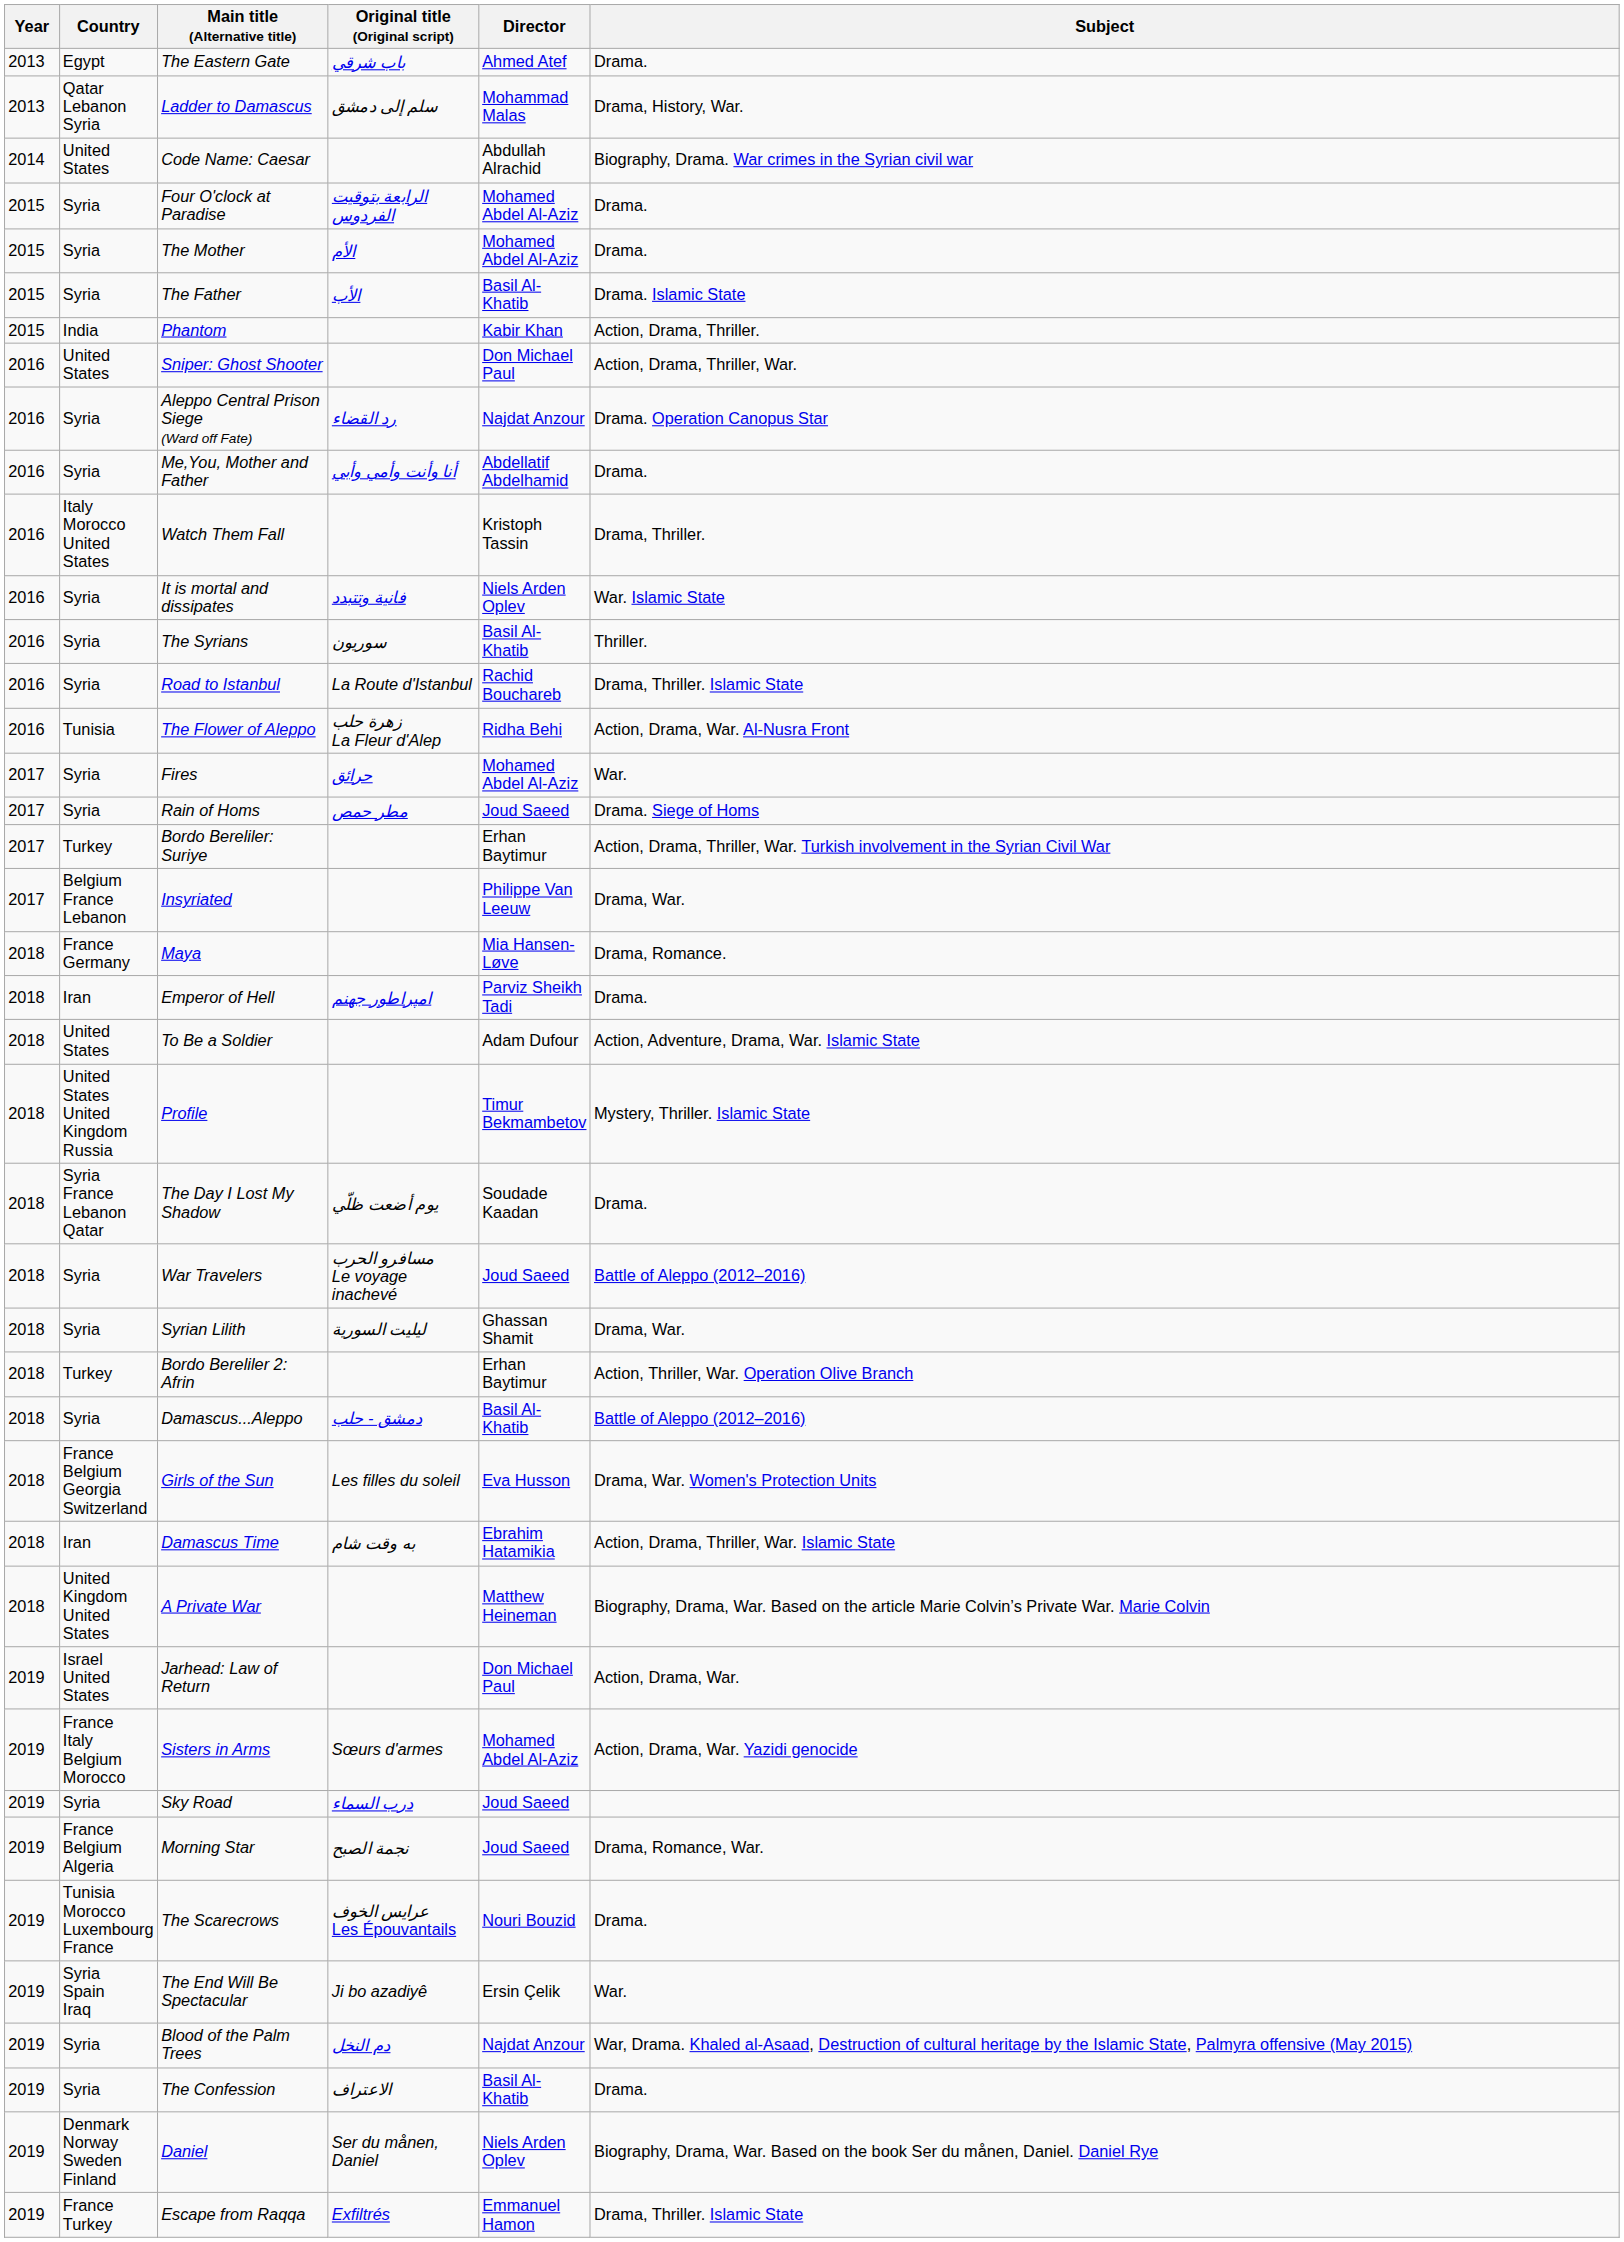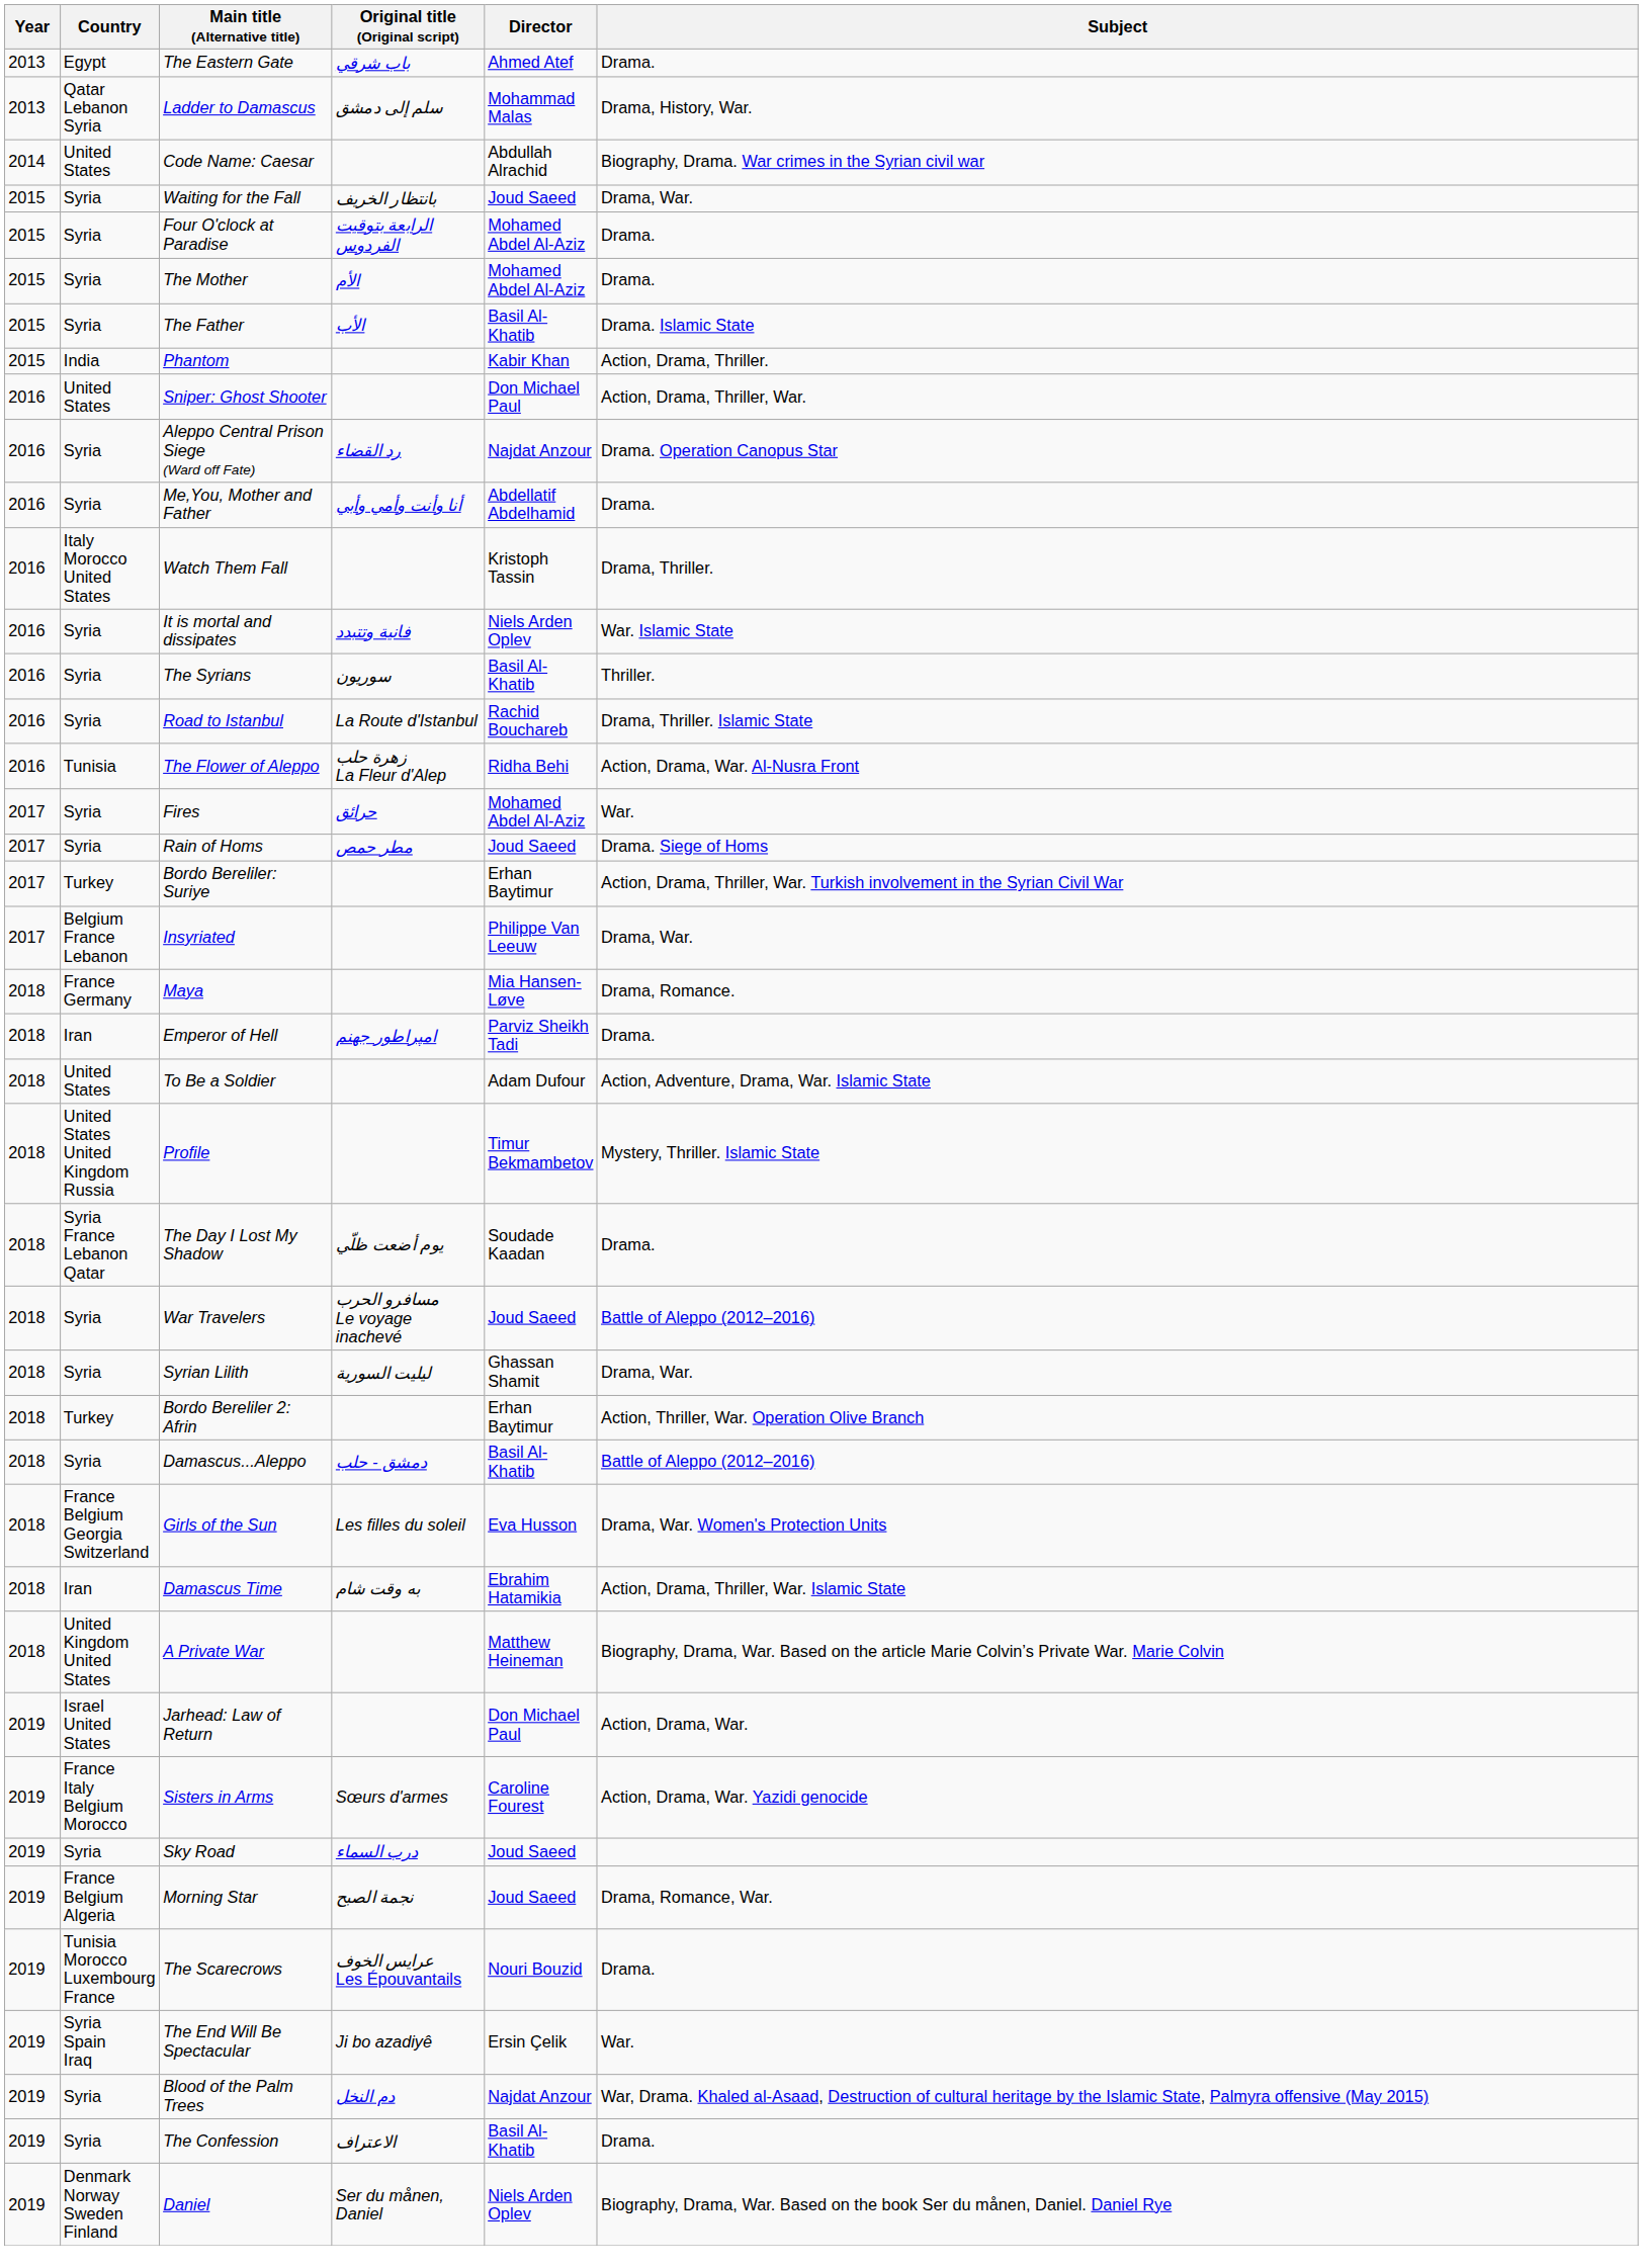 <table class="wikitable sortable" style="width:100%;">
 <tr>
 <th>Year</th>
 <th width= 80>Country</th>
 <th class="unsortable" style="width:160px;">Main title<br><small>(Alternative title)</small></th>
 <th class="unsortable" style="width:140px;">Original title<br><small>(Original script)</small></th>
 <th width=100>Director</th>
 <th class="unsortable">Subject</th>
 </tr>
 <tr>
 <td>2013</td>
 <td>Egypt</td>
 <td><em>The Eastern Gate</em></td>
 <td><em><a href='#'>باب شرقي</a></em></td>
 <td><a href='#'>Ahmed Atef</a></td>
 <td>Drama.</td>
 </tr>
 <tr>
 <td>2013</td>
 <td>Qatar<br>Lebanon<br>Syria</td>
 <td><em><a href='#'>Ladder to Damascus</a></em></td>
 <td><em>سلم إلى دمشق</em></td>
 <td><a href='#'>Mohammad Malas</a></td>
 <td>Drama, History, War.</td>
 </tr>
 <tr>
 <td>2014</td>
 <td>United States</td>
 <td><em>Code Name: Caesar</em></td>
 <td></td>
 <td>Abdullah Alrachid</td>
 <td>Biography, Drama. <a href='#'>War crimes in the Syrian civil war</a></td>
+</tr>
+<tr>
+<td>2015</td>
+<td>Syria</td>
+<td><em>Waiting for the Fall</em></td>
+<td><em>بانتظار الخريف</em></td>
+<td><a href='#'>Joud Saeed</a></td>
+<td>Drama, War.</td>
 </tr>
 <tr>
 <td>2015</td>
 <td>Syria</td>
 <td><em>Four O'clock at Paradise</em></td>
 <td><em><a href='#'>الرابعة بتوقيت الفردوس</a></em></td>
 <td><a href='#'>Mohamed Abdel Al-Aziz</a></td>
 <td>Drama.</td>
 </tr>
 <tr>
 <td>2015</td>
 <td>Syria</td>
 <td><em>The Mother</em></td>
 <td><em><a href='#'>الأم</a></em></td>
 <td><a href='#'>Mohamed Abdel Al-Aziz</a></td>
 <td>Drama.</td>
 </tr>
 <tr>
 <td>2015</td>
 <td>Syria</td>
 <td><em>The Father</em></td>
 <td><em><a href='#'>الأب</a></em></td>
 <td><a href='#'>Basil Al-Khatib</a></td>
 <td>Drama. <a href='#'>Islamic State</a></td>
 </tr>
 <tr>
 <td>2015</td>
 <td>India</td>
 <td><em><a href='#'>Phantom</a></em></td>
 <td></td>
 <td><a href='#'>Kabir Khan</a></td>
 <td>Action, Drama, Thriller.</td>
 </tr>
 <tr>
 <td>2016</td>
 <td>United States</td>
 <td><em><a href='#'>Sniper: Ghost Shooter</a></em></td>
 <td></td>
 <td><a href='#'>Don Michael Paul</a></td>
 <td>Action, Drama, Thriller, War.</td>
 </tr>
 <tr>
 <td>2016</td>
 <td>Syria</td>
 <td><em>Aleppo Central Prison Siege</em><br><em><small>(Ward off Fate)</small></em></td>
 <td><em><a href='#'>رد القضاء</a></em></td>
 <td><a href='#'>Najdat Anzour</a></td>
 <td>Drama. <a href='#'>Operation Canopus Star</a></td>
 </tr>
 <tr>
 <td>2016</td>
 <td>Syria</td>
 <td><em>Me,You, Mother and Father</em></td>
 <td><em><a href='#'>أنا وأنت وأمي وأبي</a></em></td>
 <td><a href='#'>Abdellatif Abdelhamid</a></td>
 <td>Drama.</td>
 </tr>
 <tr>
 <td>2016</td>
 <td>Italy<br>Morocco<br>United States</td>
 <td><em>Watch Them Fall</em></td>
 <td></td>
 <td>Kristoph Tassin</td>
 <td>Drama, Thriller.</td>
 </tr>
 <tr>
 <td>2016</td>
 <td>Syria</td>
 <td><em>It is mortal and dissipates</em></td>
 <td><em><a href='#'>فانية وتتبدد</a></em></td>
 <td><a href='#'>Niels Arden Oplev</a></td>
 <td>War. <a href='#'>Islamic State</a></td>
 </tr>
 <tr>
 <td>2016</td>
 <td>Syria</td>
 <td><em>The Syrians</em></td>
 <td><em>سوريون</em></td>
 <td><a href='#'>Basil Al-Khatib</a></td>
 <td>Thriller.</td>
 </tr>
 <tr>
 <td>2016</td>
 <td>Syria</td>
 <td><em><a href='#'>Road to Istanbul</a></em></td>
 <td><em>La Route d'Istanbul</em></td>
 <td><a href='#'>Rachid Bouchareb</a></td>
 <td>Drama, Thriller. <a href='#'>Islamic State</a></td>
 </tr>
 <tr>
 <td>2016</td>
 <td>Tunisia</td>
 <td><em><a href='#'>The Flower of Aleppo</a></em></td>
 <td><em>زهرة حلب</em><br><em>La Fleur d'Alep</em></td>
 <td><a href='#'>Ridha Behi</a></td>
 <td>Action, Drama, War. <a href='#'>Al-Nusra Front</a></td>
 </tr>
 <tr>
 <td>2017</td>
 <td>Syria</td>
 <td><em>Fires</em></td>
 <td><em><a href='#'>حرائق</a></em></td>
 <td><a href='#'>Mohamed Abdel Al-Aziz</a></td>
 <td>War.</td>
 </tr>
 <tr>
 <td>2017</td>
 <td>Syria</td>
 <td><em>Rain of Homs</em></td>
 <td><em><a href='#'>مطر حمص</a></em></td>
 <td><a href='#'>Joud Saeed</a></td>
 <td>Drama. <a href='#'>Siege of Homs</a></td>
 </tr>
 <tr>
 <td>2017</td>
 <td>Turkey</td>
 <td><em>Bordo Bereliler: Suriye</em></td>
 <td></td>
 <td>Erhan Baytimur</td>
 <td>Action, Drama, Thriller, War. <a href='#'>Turkish involvement in the Syrian Civil War</a></td>
 </tr>
 <tr>
 <td>2017</td>
 <td>Belgium<br>France<br>Lebanon</td>
 <td><em><a href='#'>Insyriated</a></em></td>
 <td></td>
 <td><a href='#'>Philippe Van Leeuw</a></td>
 <td>Drama, War.</td>
 </tr>
 <tr>
 <td>2018</td>
 <td>France<br>Germany</td>
 <td><em><a href='#'>Maya</a></em></td>
 <td></td>
 <td><a href='#'>Mia Hansen-Løve</a></td>
 <td>Drama, Romance.</td>
 </tr>
 <tr>
 <td>2018</td>
 <td>Iran</td>
 <td><em>Emperor of Hell</em></td>
 <td><em><a href='#'>امپراطور جهنم</a></em></td>
 <td><a href='#'>Parviz Sheikh Tadi</a></td>
 <td>Drama.</td>
 </tr>
 <tr>
 <td>2018</td>
 <td>United States</td>
 <td><em>To Be a Soldier</em></td>
 <td></td>
 <td>Adam Dufour</td>
 <td>Action, Adventure, Drama, War. <a href='#'>Islamic State</a></td>
 </tr>
 <tr>
 <td>2018</td>
 <td>United States<br>United Kingdom<br>Russia</td>
 <td><em><a href='#'>Profile</a></em></td>
 <td></td>
 <td><a href='#'>Timur Bekmambetov</a></td>
 <td>Mystery, Thriller. <a href='#'>Islamic State</a></td>
 </tr>
 <tr>
 <td>2018</td>
 <td>Syria<br>France<br>Lebanon<br>Qatar</td>
 <td><em>The Day I Lost My Shadow</em></td>
 <td><em>يوم أضعت ظلّي</em></td>
 <td>Soudade Kaadan</td>
 <td>Drama.</td>
 </tr>
 <tr>
 <td>2018</td>
 <td>Syria</td>
 <td><em>War Travelers</em></td>
 <td><em>مسافرو الحرب</em><br><em>Le voyage inachevé</em></td>
 <td><a href='#'>Joud Saeed</a></td>
 <td><a href='#'>Battle of Aleppo (2012–2016)</a></td>
 </tr>
 <tr>
 <td>2018</td>
 <td>Syria</td>
 <td><em>Syrian Lilith</em></td>
 <td><em>ليليت السورية</em></td>
 <td>Ghassan Shamit</td>
 <td>Drama, War.</td>
 </tr>
 <tr>
 <td>2018</td>
 <td>Turkey</td>
 <td><em>Bordo Bereliler 2: Afrin</em></td>
 <td></td>
 <td>Erhan Baytimur</td>
 <td>Action, Thriller, War. <a href='#'>Operation Olive Branch</a></td>
 </tr>
 <tr>
 <td>2018</td>
 <td>Syria</td>
 <td><em>Damascus...Aleppo</em></td>
 <td><em><a href='#'>دمشق - حلب</a></em></td>
 <td><a href='#'>Basil Al-Khatib</a></td>
 <td><a href='#'>Battle of Aleppo (2012–2016)</a></td>
 </tr>
 <tr>
 <td>2018</td>
 <td>France<br>Belgium<br>Georgia<br>Switzerland</td>
 <td><em><a href='#'>Girls of the Sun</a></em></td>
 <td><em>Les filles du soleil</em></td>
 <td><a href='#'>Eva Husson</a></td>
 <td>Drama, War. <a href='#'>Women's Protection Units</a></td>
 </tr>
 <tr>
 <td>2018</td>
 <td>Iran</td>
 <td><em><a href='#'>Damascus Time</a></em></td>
 <td><em>به وقت شام</em></td>
 <td><a href='#'>Ebrahim Hatamikia</a></td>
 <td>Action, Drama, Thriller, War. <a href='#'>Islamic State</a></td>
 </tr>
 <tr>
 <td>2018</td>
 <td>United Kingdom<br>United States</td>
 <td><em><a href='#'>A Private War</a></em></td>
 <td></td>
 <td><a href='#'>Matthew Heineman</a></td>
 <td>Biography, Drama, War. Based on the article Marie Colvin’s Private War. <a href='#'>Marie Colvin</a></td>
 </tr>
 <tr>
 <td>2019</td>
 <td>Israel<br>United States</td>
 <td><em>Jarhead: Law of Return</em></td>
 <td></td>
 <td><a href='#'>Don Michael Paul</a></td>
 <td>Action, Drama, War.</td>
 </tr>
 <tr>
 <td>2019</td>
 <td>France<br>Italy<br>Belgium<br>Morocco</td>
 <td><em><a href='#'>Sisters in Arms</a></em></td>
 <td><em>Sœurs d'armes</em></td>
-<td><a href='#'>Mohamed Abdel Al-Aziz</a></td>
+<td><a href='#'>Caroline Fourest</a></td>
 <td>Action, Drama, War. <a href='#'>Yazidi genocide</a></td>
 </tr>
 <tr>
 <td>2019</td>
 <td>Syria</td>
 <td><em>Sky Road</em></td>
 <td><em><a href='#'>درب السماء</a></em></td>
 <td><a href='#'>Joud Saeed</a></td>
 <td></td>
 </tr>
 <tr>
 <td>2019</td>
 <td>France<br>Belgium<br>Algeria</td>
 <td><em>Morning Star</em></td>
 <td><em>نجمة الصبح</em></td>
 <td><a href='#'>Joud Saeed</a></td>
 <td>Drama, Romance, War.</td>
 </tr>
 <tr>
 <td>2019</td>
 <td>Tunisia<br>Morocco<br>Luxembourg<br>France</td>
 <td><em>The Scarecrows</em></td>
 <td><em>عرايس الخوف</em><br><a href='#'>Les Épouvantails</a></td>
 <td><a href='#'>Nouri Bouzid</a></td>
 <td>Drama.</td>
 </tr>
 <tr>
 <td>2019</td>
 <td>Syria<br>Spain<br>Iraq</td>
 <td><em>The End Will Be Spectacular</em></td>
 <td><em>Ji bo azadiyê</em></td>
 <td>Ersin Çelik</td>
 <td>War.</td>
 </tr>
 <tr>
 <td>2019</td>
 <td>Syria</td>
 <td><em>Blood of the Palm Trees</em></td>
 <td><em><a href='#'>دم النخل</a></em></td>
 <td><a href='#'>Najdat Anzour</a></td>
 <td>War, Drama. <a href='#'>Khaled al-Asaad</a>, <a href='#'>Destruction of cultural heritage by the Islamic State</a>, <a href='#'>Palmyra offensive (May 2015)</a></td>
 </tr>
 <tr>
 <td>2019</td>
 <td>Syria</td>
 <td><em>The Confession</em></td>
 <td><em>الاعتراف</em></td>
 <td><a href='#'>Basil Al-Khatib</a></td>
 <td>Drama.</td>
 </tr>
 <tr>
 <td>2019</td>
 <td>Denmark<br>Norway<br>Sweden<br>Finland</td>
 <td><em><a href='#'>Daniel</a></em></td>
 <td><em>Ser du månen, Daniel</em></td>
 <td><a href='#'>Niels Arden Oplev</a></td>
 <td>Biography, Drama, War. Based on the book Ser du månen, Daniel. <a href='#'>Daniel Rye</a></td>
 </tr>
-<tr>
-<td>2019</td>
-<td>France<br>Turkey</td>
-<td><em>Escape from Raqqa</em></td>
-<td><em><a href='#'>Exfiltrés</a></em></td>
-<td><a href='#'>Emmanuel Hamon</a></td>
-<td>Drama, Thriller. <a href='#'>Islamic State</a></td>
-</tr>
 </table>
